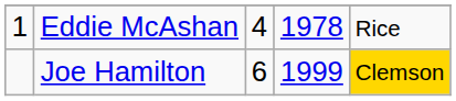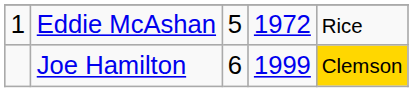 <table class="wikitable">
 <tr>
 </tr>
 <tr>
 <td>1</td>
 <td><a href='#'>Eddie McAshan</a></td>
-<td>4</td>
-<td><a href='#'>1978</a></td>
+<td>5</td>
+<td><a href='#'>1972</a></td>
 <td style="font-size:80%;">Rice</td>
 </tr>
 <tr>
 <td></td>
 <td><a href='#'>Joe Hamilton</a></td>
 <td>6</td>
 <td><a href='#'>1999</a></td>
 <td style="background: gold; font-size:80%;">Clemson</td>
 </tr>
 </table>
